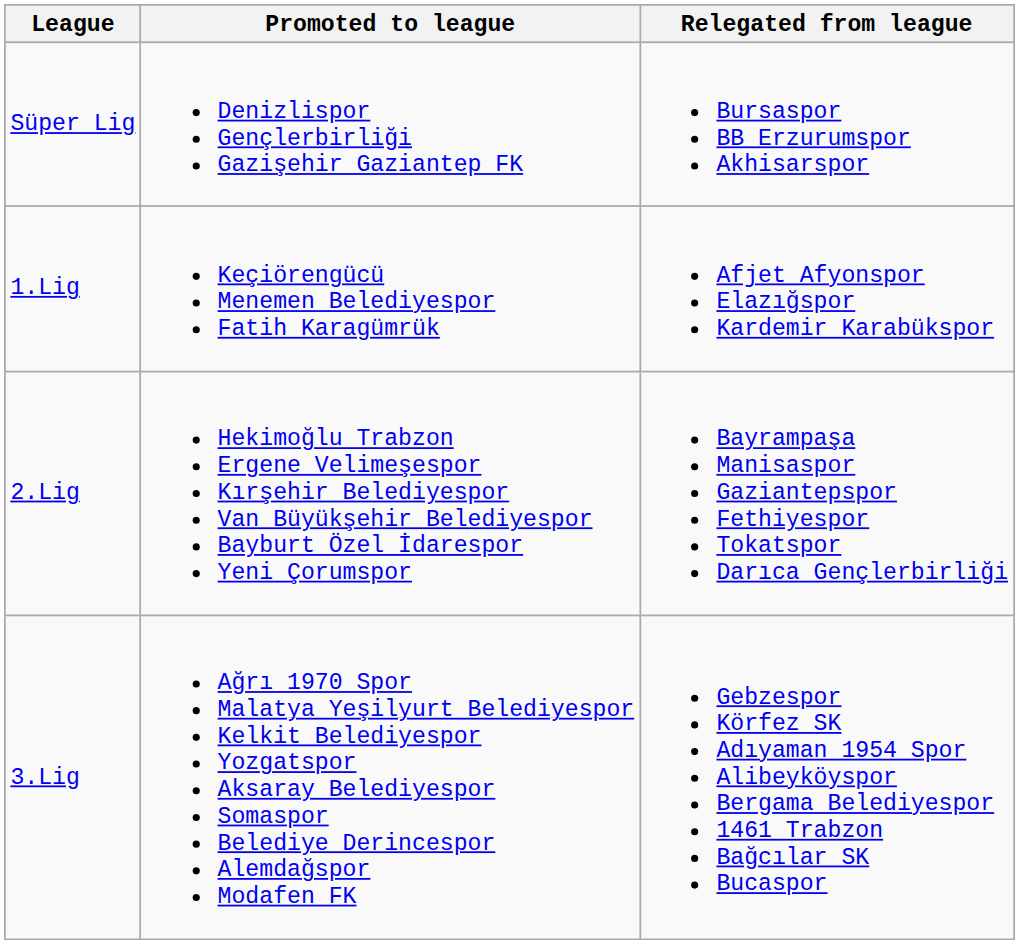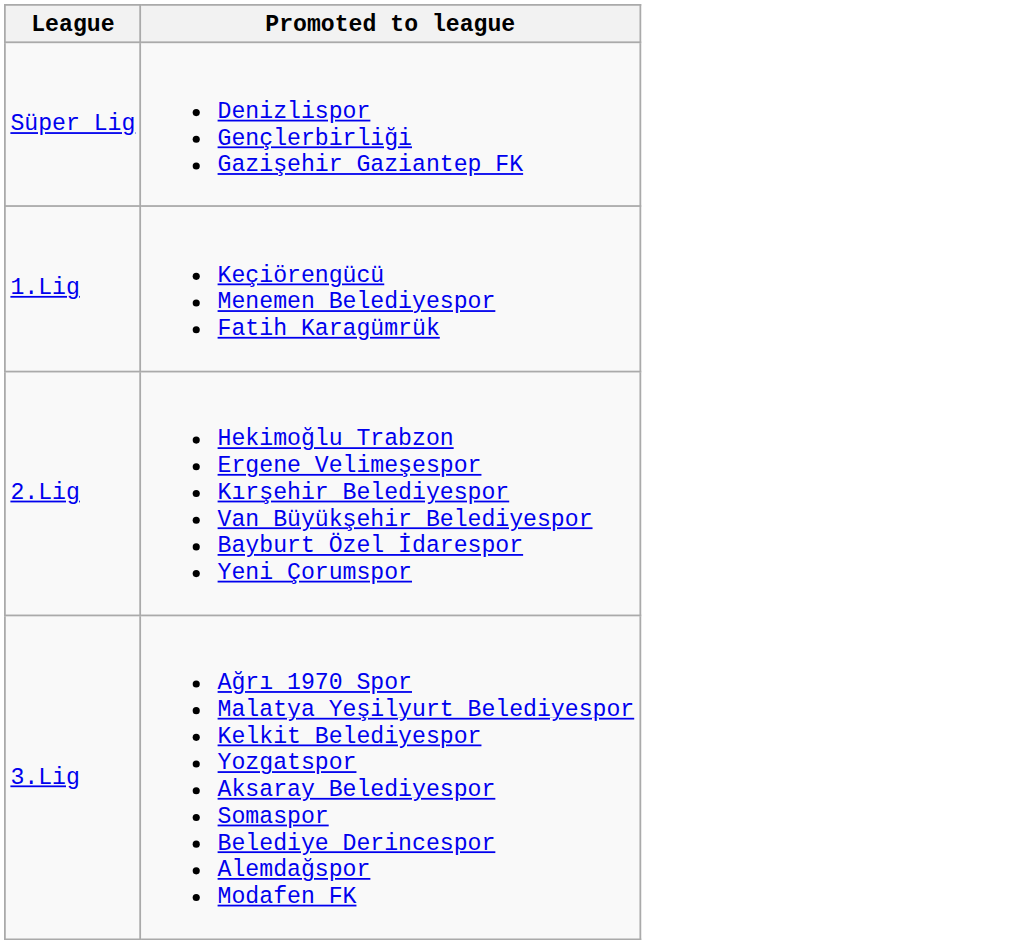 <table class="wikitable">
 <tr>
 <th>League</th>
 <th>Promoted to league</th>
-<th>Relegated from league</th>
 </tr>
 <tr>
 <td><a href='#'>Süper Lig</a></td>
 <td><br><ul><li><a href='#'>Denizlispor</a></li><li><a href='#'>Gençlerbirliği</a></li><li><a href='#'>Gazişehir Gaziantep FK</a></li></ul></td>
-<td><br><ul><li><a href='#'>Bursaspor</a></li><li><a href='#'>BB Erzurumspor</a></li><li><a href='#'>Akhisarspor</a></li></ul></td>
 </tr>
 <tr>
 <td><a href='#'>1.Lig</a></td>
 <td><br><ul><li><a href='#'>Keçiörengücü</a></li><li><a href='#'>Menemen Belediyespor</a></li><li><a href='#'>Fatih Karagümrük</a></li></ul></td>
-<td><br><ul><li><a href='#'>Afjet Afyonspor</a></li><li><a href='#'>Elazığspor</a></li><li><a href='#'>Kardemir Karabükspor</a></li></ul></td>
 </tr>
 <tr>
 <td><a href='#'>2.Lig</a></td>
 <td><br><ul><li><a href='#'>Hekimoğlu Trabzon</a></li><li><a href='#'>Ergene Velimeşespor</a></li><li><a href='#'>Kırşehir Belediyespor</a></li><li><a href='#'>Van Büyükşehir Belediyespor</a></li><li><a href='#'>Bayburt Özel İdarespor</a></li><li><a href='#'>Yeni Çorumspor</a></li></ul></td>
-<td><br><ul><li><a href='#'>Bayrampaşa</a></li><li><a href='#'>Manisaspor</a></li><li><a href='#'>Gaziantepspor</a></li><li><a href='#'>Fethiyespor</a></li><li><a href='#'>Tokatspor</a></li><li><a href='#'>Darıca Gençlerbirliği</a></li></ul></td>
 </tr>
 <tr>
 <td><a href='#'>3.Lig</a></td>
 <td><br><ul><li><a href='#'>Ağrı 1970 Spor</a></li><li><a href='#'>Malatya Yeşilyurt Belediyespor</a></li><li><a href='#'>Kelkit Belediyespor</a></li><li><a href='#'>Yozgatspor</a></li><li><a href='#'>Aksaray Belediyespor</a></li><li><a href='#'>Somaspor</a></li><li><a href='#'>Belediye Derincespor</a></li><li><a href='#'>Alemdağspor</a></li><li><a href='#'>Modafen FK</a></li></ul></td>
-<td><br><ul><li><a href='#'>Gebzespor</a></li><li><a href='#'>Körfez SK</a></li><li><a href='#'>Adıyaman 1954 Spor</a></li><li><a href='#'>Alibeyköyspor</a></li><li><a href='#'>Bergama Belediyespor</a></li><li><a href='#'>1461 Trabzon</a></li><li><a href='#'>Bağcılar SK</a></li><li><a href='#'>Bucaspor</a></li></ul></td>
 </tr>
 </table>
